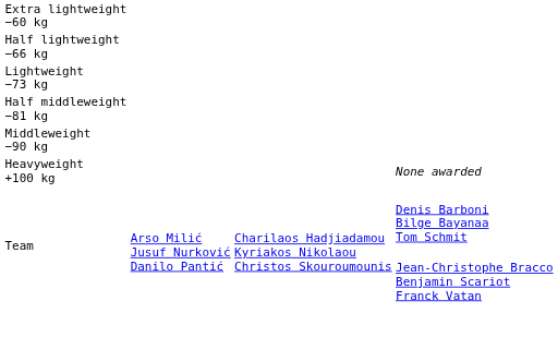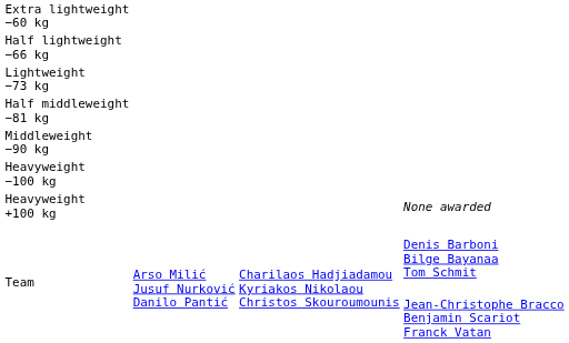 <table>
 <tr>
 <td>Extra lightweight<br>−60 kg</td>
 <td></td>
 <td></td>
 <td></td>
 </tr>
 <tr>
 <td>Half lightweight<br>−66 kg</td>
 <td></td>
 <td></td>
 <td></td>
 </tr>
 <tr>
 <td rowspan=2>Lightweight<br>−73 kg</td>
 <td rowspan=2></td>
 <td rowspan=2></td>
 <td></td>
 </tr>
 <tr>
 <td></td>
 </tr>
 <tr>
 <td rowspan=2>Half middleweight<br>−81 kg</td>
 <td rowspan=2></td>
 <td rowspan=2></td>
 <td></td>
 </tr>
 <tr>
 <td></td>
 </tr>
 <tr>
 <td rowspan=2>Middleweight<br>−90 kg</td>
 <td rowspan=2></td>
 <td rowspan=2></td>
 <td></td>
 </tr>
 <tr>
 <td></td>
 </tr>
 <tr>
+<td>Heavyweight<br>−100 kg</td>
+<td></td>
+<td></td>
+<td></td>
+</tr>
+<tr>
 <td>Heavyweight<br>+100 kg</td>
 <td></td>
 <td></td>
 <td><em>None awarded</em></td>
 </tr>
 <tr>
 <td rowspan=2>Team</td>
 <td rowspan=2><br><a href='#'>Arso Milić</a><br><a href='#'>Jusuf Nurković</a><br><a href='#'>Danilo Pantić</a></td>
 <td rowspan=2><br><a href='#'>Charilaos Hadjiadamou</a><br><a href='#'>Kyriakos Nikolaou</a><br><a href='#'>Christos Skouroumounis</a></td>
 <td><br><a href='#'>Denis Barboni</a><br><a href='#'>Bilge Bayanaa</a><br><a href='#'>Tom Schmit</a></td>
 </tr>
 <tr>
 <td><br><a href='#'>Jean-Christophe Bracco</a><br><a href='#'>Benjamin Scariot</a><br><a href='#'>Franck Vatan</a></td>
 </tr>
 </table>
